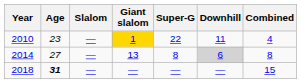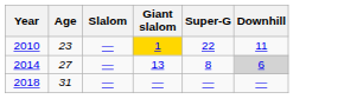 <table class=wikitable style="text-align:center">
 <tr>
 <th>  Year  </th>
 <th> Age </th>
 <th> Slalom </th>
 <th> Giant <br> slalom </th>
 <th>Super-G</th>
 <th>Downhill</th>
-<th>Combined</th>
 </tr>
 <tr>
 <td><a href='#'>2010</a></td>
 <td><em>23</em></td>
 <td><a href='#'>—</a></td>
 <td style="background:gold;"><a href='#'>1</a></td>
 <td><a href='#'>22</a></td>
 <td><a href='#'>11</a></td>
-<td><a href='#'>4</a></td>
 </tr>
 <tr>
 <td><a href='#'>2014</a></td>
 <td><em>27</em></td>
 <td><a href='#'>—</a></td>
 <td><a href='#'>13</a></td>
 <td><a href='#'>8</a></td>
 <td style="background: lightgrey;"><a href='#'>6</a></td>
-<td><a href='#'>8</a></td>
 </tr>
 <tr>
 <td><a href='#'>2018</a></td>
-<td><strong><em>31</em></strong></td>
+<td><em>31</em></td>
 <td><a href='#'>—</a></td>
 <td><a href='#'>—</a></td>
 <td><a href='#'>—</a></td>
 <td><a href='#'>—</a></td>
-<td><a href='#'>15</a></td>
 </tr>
 </table>
